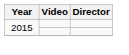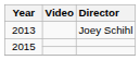 <table class="wikitable">
 <tr>
 <th style="vertical-align:top; text-align:center; width:50px;">Year</th>
 <th style="text-align:left; vertical-align:top;">Video</th>
 <th style="text-align:left; vertical-align:top;">Director</th>
+</tr>
+<tr>
+<td style="text-align:center;">2013</td>
+<td style="text-align:left; vertical-align:top;"></td>
+<td style="text-align:left; vertical-align:top;">Joey Schihl</td>
 </tr>
 <tr>
 <td style="text-align:center;" rowspan="2">2015</td>
 <td style="text-align:left; vertical-align:top;"></td>
 <td style="text-align:left; vertical-align:top;"></td>
 </tr>
 <tr style="text-align:left; vertical-align:top;">
 <td style="text-align:left; vertical-align:top;"></td>
 <td style="text-align:left; vertical-align:top;"></td>
 </tr>
 <tr style="text-align:left; vertical-align:top;">
 </tr>
 </table>
